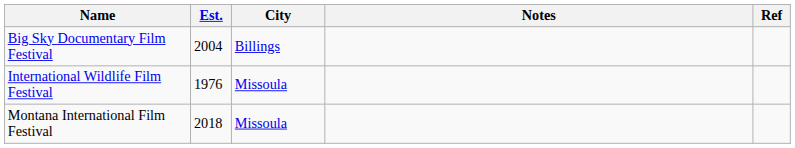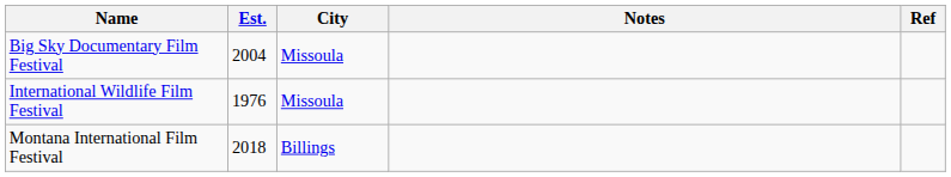 <table class="wikitable sortable" width=100%>
 <tr>
 <th style="width:20%;">Name</th>
 <th style="width:4%;"><a href='#'>Est.</a></th>
 <th style="width:10%;">City</th>
 <th style="width:46%;">Notes</th>
 <th style="width:4%;">Ref</th>
 </tr>
 <tr>
 <td><a href='#'>Big Sky Documentary Film Festival</a></td>
 <td>2004</td>
-<td><a href='#'>Billings</a></td>
+<td><a href='#'>Missoula</a></td>
 <td></td>
 <td></td>
 </tr>
 <tr>
 <td><a href='#'>International Wildlife Film Festival</a></td>
 <td>1976</td>
 <td><a href='#'>Missoula</a></td>
 <td></td>
 <td></td>
 </tr>
 <tr>
 <td>Montana International Film Festival</td>
 <td>2018</td>
-<td><a href='#'>Missoula</a></td>
+<td><a href='#'>Billings</a></td>
 <td></td>
 <td></td>
 </tr>
 </table>
